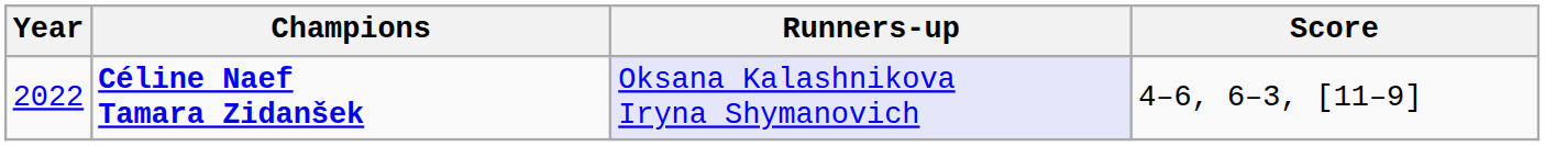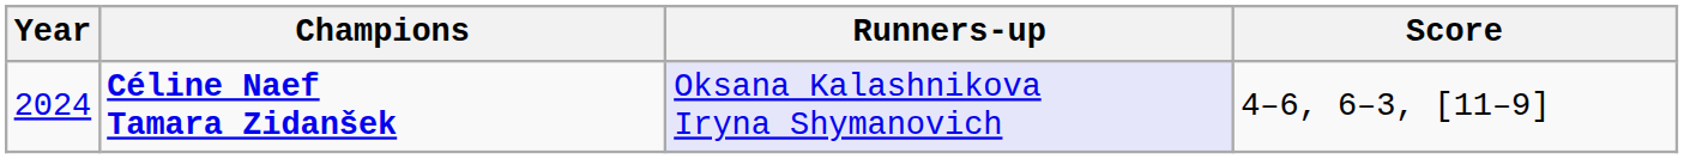 <table class="wikitable" style="font-size:90%">
 <tr>
 <th>Year</th>
 <th width="200">Champions</th>
 <th width="200">Runners-up</th>
 <th width="155">Score</th>
 </tr>
 <tr>
-<td><a href='#'>2022</a></td>
+<td><a href='#'>2024</a></td>
 <td> <strong><a href='#'>Céline Naef</a></strong> <br>  <strong><a href='#'>Tamara Zidanšek</a></strong></td>
 <td style="background: lavender;"> <a href='#'>Oksana Kalashnikova</a> <br>  <a href='#'>Iryna Shymanovich</a></td>
 <td>4–6, 6–3, [11–9]</td>
 </tr>
 </table>
